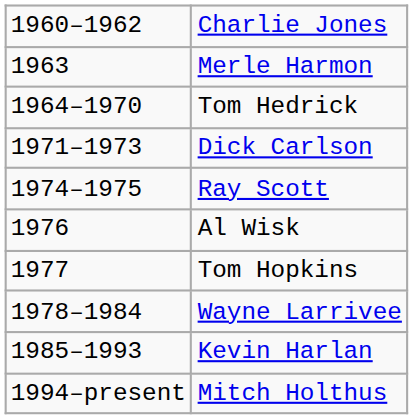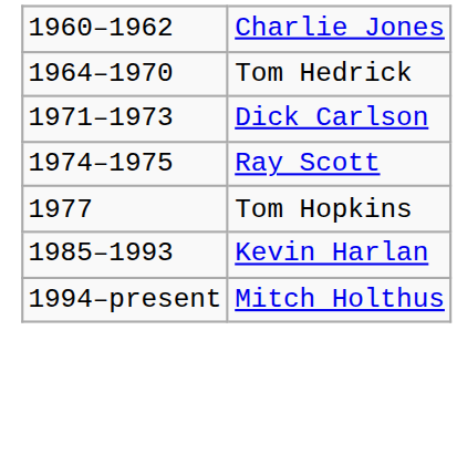 <table class="wikitable" style="font-size:90%; margin: 0.5em 1em 0.5em 0; float: right; clear: right;">
 <tr>
 <td>1960–1962</td>
 <td><a href='#'>Charlie Jones</a></td>
-</tr>
-<tr>
-<td>1963</td>
-<td><a href='#'>Merle Harmon</a></td>
 </tr>
 <tr>
 <td>1964–1970</td>
 <td>Tom Hedrick</td>
 </tr>
 <tr>
 <td>1971–1973</td>
 <td><a href='#'>Dick Carlson</a></td>
 </tr>
 <tr>
 <td>1974–1975</td>
 <td><a href='#'>Ray Scott</a></td>
 </tr>
 <tr>
-<td>1976</td>
-<td>Al Wisk</td>
-</tr>
-<tr>
 <td>1977</td>
 <td>Tom Hopkins</td>
-</tr>
-<tr>
-<td>1978–1984</td>
-<td><a href='#'>Wayne Larrivee</a></td>
 </tr>
 <tr>
 <td>1985–1993</td>
 <td><a href='#'>Kevin Harlan</a></td>
 </tr>
 <tr>
 <td>1994–present</td>
 <td><a href='#'>Mitch Holthus</a></td>
 </tr>
 </table>
